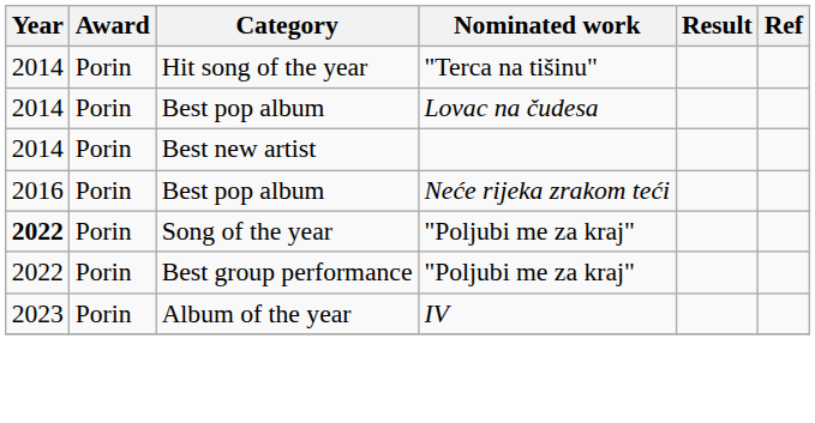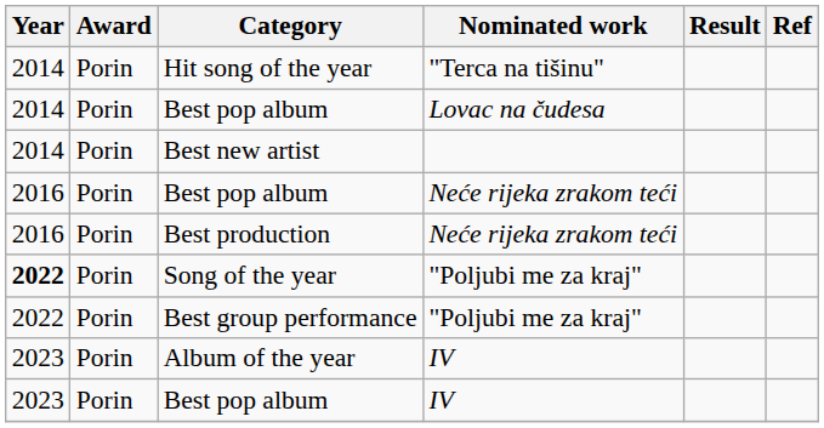 <table class="wikitable sortable">
 <tr>
 <th>Year</th>
 <th>Award</th>
 <th>Category</th>
 <th>Nominated work</th>
 <th>Result</th>
 <th>Ref</th>
 </tr>
 <tr>
 <td style="text-align:center;">2014</td>
 <td>Porin</td>
 <td>Hit song of the year</td>
 <td>"Terca na tišinu"</td>
 <td></td>
 <td style="text-align:center;"></td>
 </tr>
 <tr>
 <td style="text-align:center;">2014</td>
 <td>Porin</td>
 <td>Best pop album</td>
 <td><em>Lovac na čudesa</em></td>
 <td></td>
 <td style="text-align:center;"></td>
 </tr>
 <tr>
 <td style="text-align:center;">2014</td>
 <td>Porin</td>
 <td>Best new artist</td>
 <td></td>
 <td></td>
 <td style="text-align:center;"></td>
 </tr>
 <tr>
 <td style="text-align:center;">2016</td>
 <td>Porin</td>
 <td>Best pop album</td>
 <td><em>Neće rijeka zrakom teći</em></td>
 <td></td>
 <td style="text-align:center;"></td>
 </tr>
 <tr>
+<td style="text-align:center;">2016</td>
+<td>Porin</td>
+<td>Best production</td>
+<td><em>Neće rijeka zrakom teći</em></td>
+<td></td>
+<td style="text-align:center;"></td>
+</tr>
+<tr>
 <td style="text-align:center;"><strong>2022</strong></td>
 <td>Porin</td>
 <td>Song of the year</td>
 <td>"Poljubi me za kraj"</td>
 <td></td>
 <td style="text-align:center;"></td>
 </tr>
 <tr>
 <td style="text-align:center;">2022</td>
 <td>Porin</td>
 <td>Best group performance</td>
 <td>"Poljubi me za kraj"</td>
 <td></td>
 <td style="text-align:center;"></td>
 </tr>
 <tr>
 <td style="text-align:center;">2023</td>
 <td>Porin</td>
 <td>Album of the year</td>
 <td><em>IV</em></td>
 <td></td>
 <td style="text-align:center;"></td>
 </tr>
 <tr>
+<td style="text-align:center;">2023</td>
+<td>Porin</td>
+<td>Best pop album</td>
+<td><em>IV</em></td>
+<td></td>
+<td style="text-align:center;"></td>
+</tr>
+<tr>
 </tr>
 </table>
